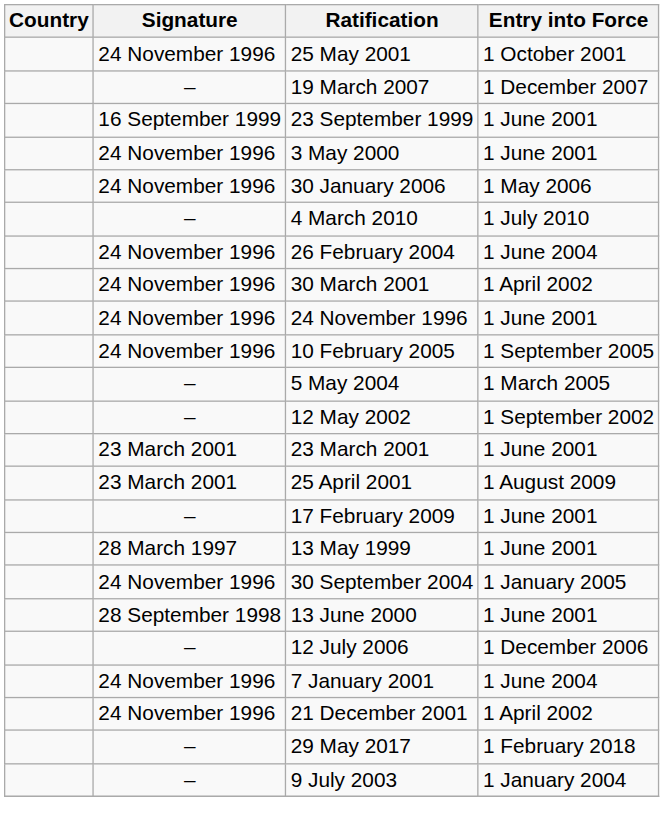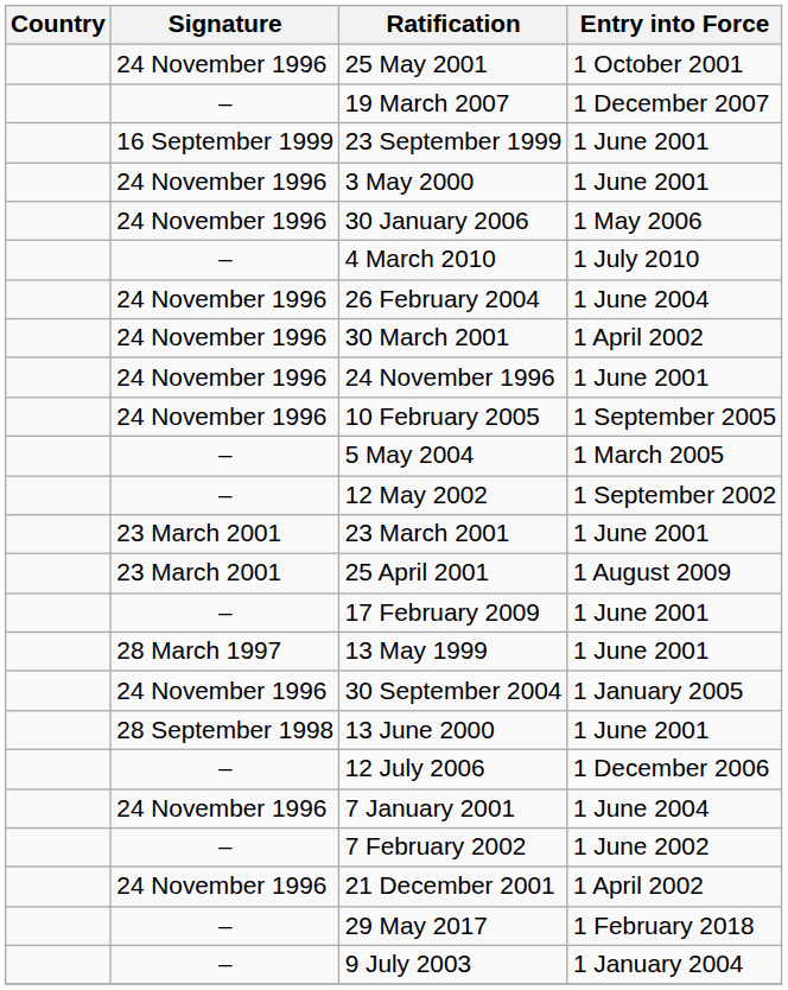 <table class="wikitable sortable" style="margin: 1em auto;">
 <tr>
 <th>Country</th>
 <th>Signature</th>
 <th>Ratification</th>
 <th>Entry into Force</th>
 </tr>
 <tr>
 <td></td>
 <td>24 November 1996</td>
 <td>25 May 2001</td>
 <td>1 October 2001</td>
 </tr>
 <tr>
 <td></td>
 <td style="text-align:center;">–</td>
 <td>19 March 2007</td>
 <td>1 December 2007</td>
 </tr>
 <tr>
 <td></td>
 <td>16 September 1999</td>
 <td>23 September 1999</td>
 <td>1 June 2001</td>
 </tr>
 <tr>
 <td></td>
 <td>24 November 1996</td>
 <td>3 May 2000</td>
 <td>1 June 2001</td>
 </tr>
 <tr>
 <td></td>
 <td>24 November 1996</td>
 <td>30 January 2006</td>
 <td>1 May 2006</td>
 </tr>
 <tr>
 <td></td>
 <td style="text-align:center;">–</td>
 <td>4 March 2010</td>
 <td>1 July 2010</td>
 </tr>
 <tr>
 <td></td>
 <td>24 November 1996</td>
 <td>26 February 2004</td>
 <td>1 June 2004</td>
 </tr>
 <tr>
 <td></td>
 <td>24 November 1996</td>
 <td>30 March 2001</td>
 <td>1 April 2002</td>
 </tr>
 <tr>
 <td></td>
 <td>24 November 1996</td>
 <td>24 November 1996</td>
 <td>1 June 2001</td>
 </tr>
 <tr>
 <td></td>
 <td>24 November 1996</td>
 <td>10 February 2005</td>
 <td>1 September 2005</td>
 </tr>
 <tr>
 <td></td>
 <td style="text-align:center;">–</td>
 <td>5 May 2004</td>
 <td>1 March 2005</td>
 </tr>
 <tr>
 <td></td>
 <td style="text-align:center;">–</td>
 <td>12 May 2002</td>
 <td>1 September 2002</td>
 </tr>
 <tr>
 <td></td>
 <td>23 March 2001</td>
 <td>23 March 2001</td>
 <td>1 June 2001</td>
 </tr>
 <tr>
 <td></td>
 <td>23 March 2001</td>
 <td>25 April 2001</td>
 <td>1 August 2009</td>
 </tr>
 <tr>
 <td></td>
 <td style="text-align:center;">–</td>
 <td>17 February 2009</td>
 <td>1 June 2001</td>
 </tr>
 <tr>
 <td></td>
 <td>28 March 1997</td>
 <td>13 May 1999</td>
 <td>1 June 2001</td>
 </tr>
 <tr>
 <td></td>
 <td>24 November 1996</td>
 <td>30 September 2004</td>
 <td>1 January 2005</td>
 </tr>
 <tr>
 <td></td>
 <td>28 September 1998</td>
 <td>13 June 2000</td>
 <td>1 June 2001</td>
 </tr>
 <tr>
 <td></td>
 <td style="text-align:center;">–</td>
 <td>12 July 2006</td>
 <td>1 December 2006</td>
 </tr>
 <tr>
 <td></td>
 <td>24 November 1996</td>
 <td>7 January 2001</td>
 <td>1 June 2004</td>
 </tr>
 <tr>
 <td></td>
+<td style="text-align:center;">–</td>
+<td>7 February 2002</td>
+<td>1 June 2002</td>
+</tr>
+<tr>
+<td></td>
 <td>24 November 1996</td>
 <td>21 December 2001</td>
 <td>1 April 2002</td>
 </tr>
 <tr>
 <td></td>
 <td style="text-align:center;">–</td>
 <td>29 May 2017</td>
 <td>1 February 2018</td>
 </tr>
 <tr>
 <td></td>
 <td style="text-align:center;">–</td>
 <td>9 July 2003</td>
 <td>1 January 2004</td>
 </tr>
 <tr>
 </tr>
 </table>
